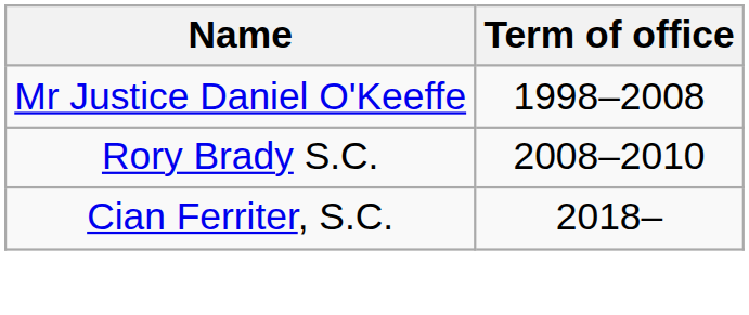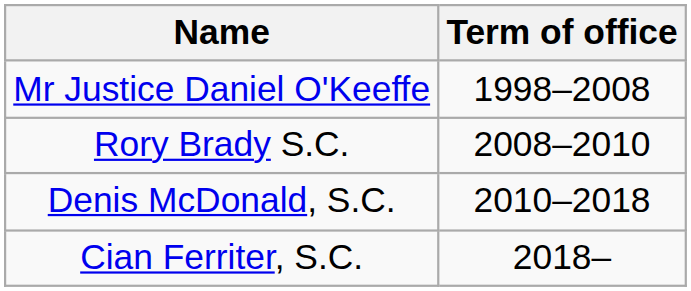 <table class="wikitable" style="text-align:center">
 <tr>
 <th>Name<br></th>
 <th>Term of office</th>
 </tr>
 <tr>
 <td><a href='#'>Mr Justice Daniel O'Keeffe</a><br></td>
 <td>1998–2008</td>
 </tr>
 <tr>
 <td><a href='#'>Rory Brady</a> S.C.<br></td>
 <td>2008–2010</td>
 </tr>
 <tr>
+<td><a href='#'>Denis McDonald</a>, S.C.</td>
+<td>2010–2018</td>
+</tr>
+<tr>
 <td><a href='#'>Cian Ferriter</a>, S.C.</td>
 <td>2018–</td>
 </tr>
 </table>
